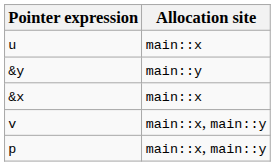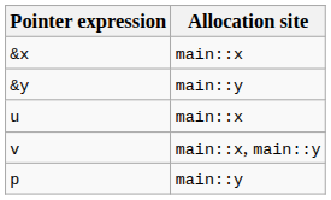 <table class="wikitable">
 <tr>
 <th>Pointer expression</th>
 <th>Allocation site</th>
 </tr>
 <tr>
-<td><code>u</code></td>
+<td><code>&x</code></td>
 <td><code>main::x</code></td>
 </tr>
 <tr>
 <td><code>&y</code></td>
 <td><code>main::y</code></td>
 </tr>
 <tr>
-<td><code>&x</code></td>
+<td><code>u</code></td>
 <td><code>main::x</code></td>
 </tr>
 <tr>
 <td><code>v</code></td>
 <td><code>main::x</code>, <code>main::y</code></td>
 </tr>
 <tr>
 <td><code>p</code></td>
-<td><code>main::x</code>, <code>main::y</code></td>
+<td><code>main::y</code></td>
 </tr>
 </table>
